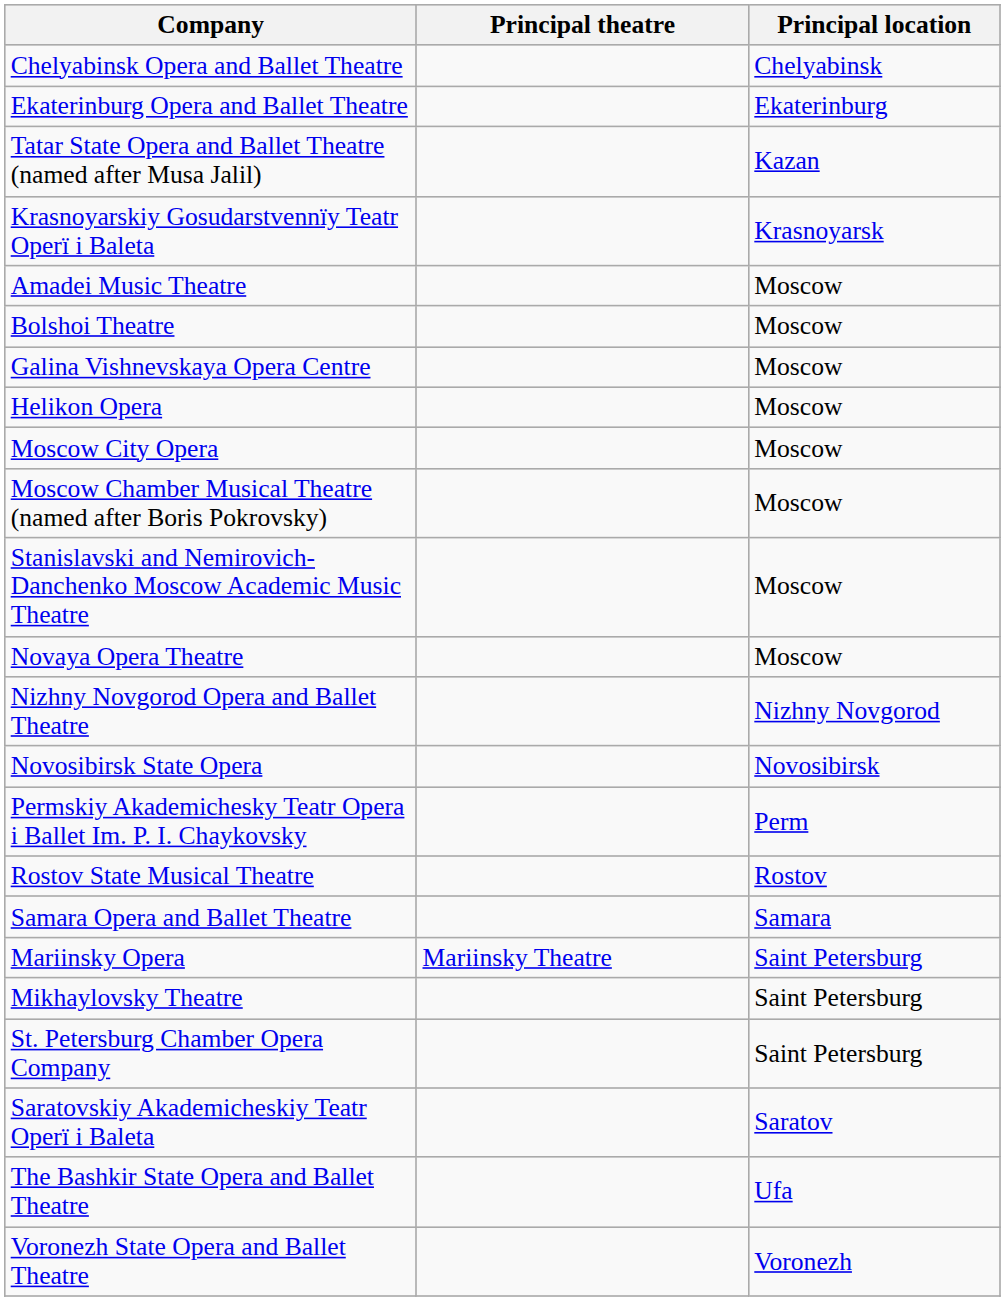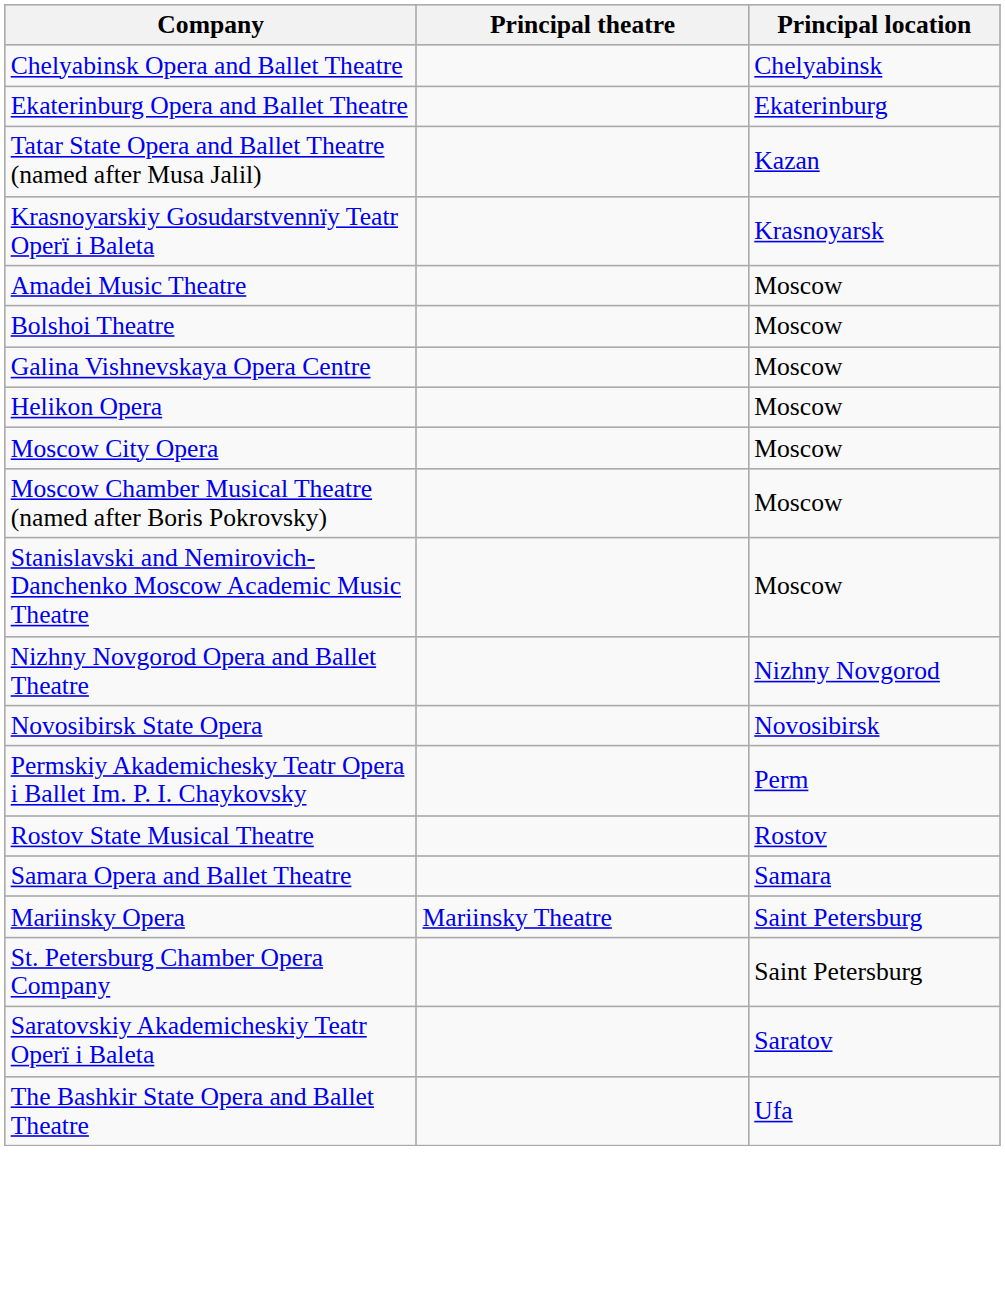 <table class="wikitable">
 <tr>
 <th width=250>Company</th>
 <th width=200>Principal theatre</th>
 <th width=150>Principal location</th>
 </tr>
 <tr>
 <td><a href='#'>Chelyabinsk Opera and Ballet Theatre</a></td>
 <td></td>
 <td><a href='#'>Chelyabinsk</a></td>
 </tr>
 <tr>
 <td><a href='#'>Ekaterinburg Opera and Ballet Theatre</a></td>
 <td></td>
 <td><a href='#'>Ekaterinburg</a></td>
 </tr>
 <tr>
 <td><a href='#'>Tatar State Opera and Ballet Theatre</a> (named after Musa Jalil)</td>
 <td></td>
 <td><a href='#'>Kazan</a></td>
 </tr>
 <tr>
 <td><a href='#'>Krasnoyarskiy Gosudarstvennïy Teatr Operï i Baleta</a></td>
 <td></td>
 <td><a href='#'>Krasnoyarsk</a></td>
 </tr>
 <tr>
 <td><a href='#'>Amadei Music Theatre</a></td>
 <td></td>
 <td>Moscow</td>
 </tr>
 <tr>
 <td><a href='#'>Bolshoi Theatre</a></td>
 <td></td>
 <td>Moscow</td>
 </tr>
 <tr>
 <td><a href='#'>Galina Vishnevskaya Opera Centre</a></td>
 <td></td>
 <td>Moscow</td>
 </tr>
 <tr>
 <td><a href='#'>Helikon Opera</a></td>
 <td></td>
 <td>Moscow</td>
 </tr>
 <tr>
 <td><a href='#'>Moscow City Opera</a></td>
 <td></td>
 <td>Moscow</td>
 </tr>
 <tr>
 <td><a href='#'>Moscow Chamber Musical Theatre</a><br>(named after Boris Pokrovsky)</td>
 <td></td>
 <td>Moscow</td>
 </tr>
 <tr>
 <td><a href='#'>Stanislavski and Nemirovich-Danchenko Moscow Academic Music Theatre</a></td>
 <td></td>
 <td>Moscow</td>
 </tr>
 <tr>
-<td><a href='#'>Novaya Opera Theatre</a></td>
-<td></td>
-<td>Moscow</td>
-</tr>
-<tr>
 <td><a href='#'>Nizhny Novgorod Opera and Ballet Theatre</a></td>
 <td></td>
 <td><a href='#'>Nizhny Novgorod</a></td>
 </tr>
 <tr>
 <td><a href='#'>Novosibirsk State Opera</a></td>
 <td></td>
 <td><a href='#'>Novosibirsk</a></td>
 </tr>
 <tr>
 <td><a href='#'>Permskiy Akademichesky Teatr Opera i Ballet Im. P. I. Chaykovsky</a></td>
 <td></td>
 <td><a href='#'>Perm</a></td>
 </tr>
 <tr>
 <td><a href='#'>Rostov State Musical Theatre</a></td>
 <td></td>
 <td><a href='#'>Rostov</a></td>
 </tr>
 <tr>
 <td><a href='#'>Samara Opera and Ballet Theatre</a></td>
 <td></td>
 <td><a href='#'>Samara</a></td>
 </tr>
 <tr>
 <td><a href='#'>Mariinsky Opera</a></td>
 <td><a href='#'>Mariinsky Theatre</a></td>
 <td><a href='#'>Saint Petersburg</a></td>
 </tr>
 <tr>
-<td><a href='#'>Mikhaylovsky Theatre</a></td>
-<td></td>
-<td>Saint Petersburg</td>
-</tr>
-<tr>
 <td><a href='#'>St. Petersburg Chamber Opera Company</a></td>
 <td></td>
 <td>Saint Petersburg</td>
 </tr>
 <tr>
 <td><a href='#'>Saratovskiy Akademicheskiy Teatr Operï i Baleta</a></td>
 <td></td>
 <td><a href='#'>Saratov</a></td>
 </tr>
 <tr>
 <td><a href='#'>The Bashkir State Opera and Ballet Theatre</a></td>
 <td></td>
 <td><a href='#'>Ufa</a></td>
 </tr>
-<tr>
-<td><a href='#'>Voronezh State Opera and Ballet Theatre</a></td>
-<td></td>
-<td><a href='#'>Voronezh</a></td>
-</tr>
 </table>
